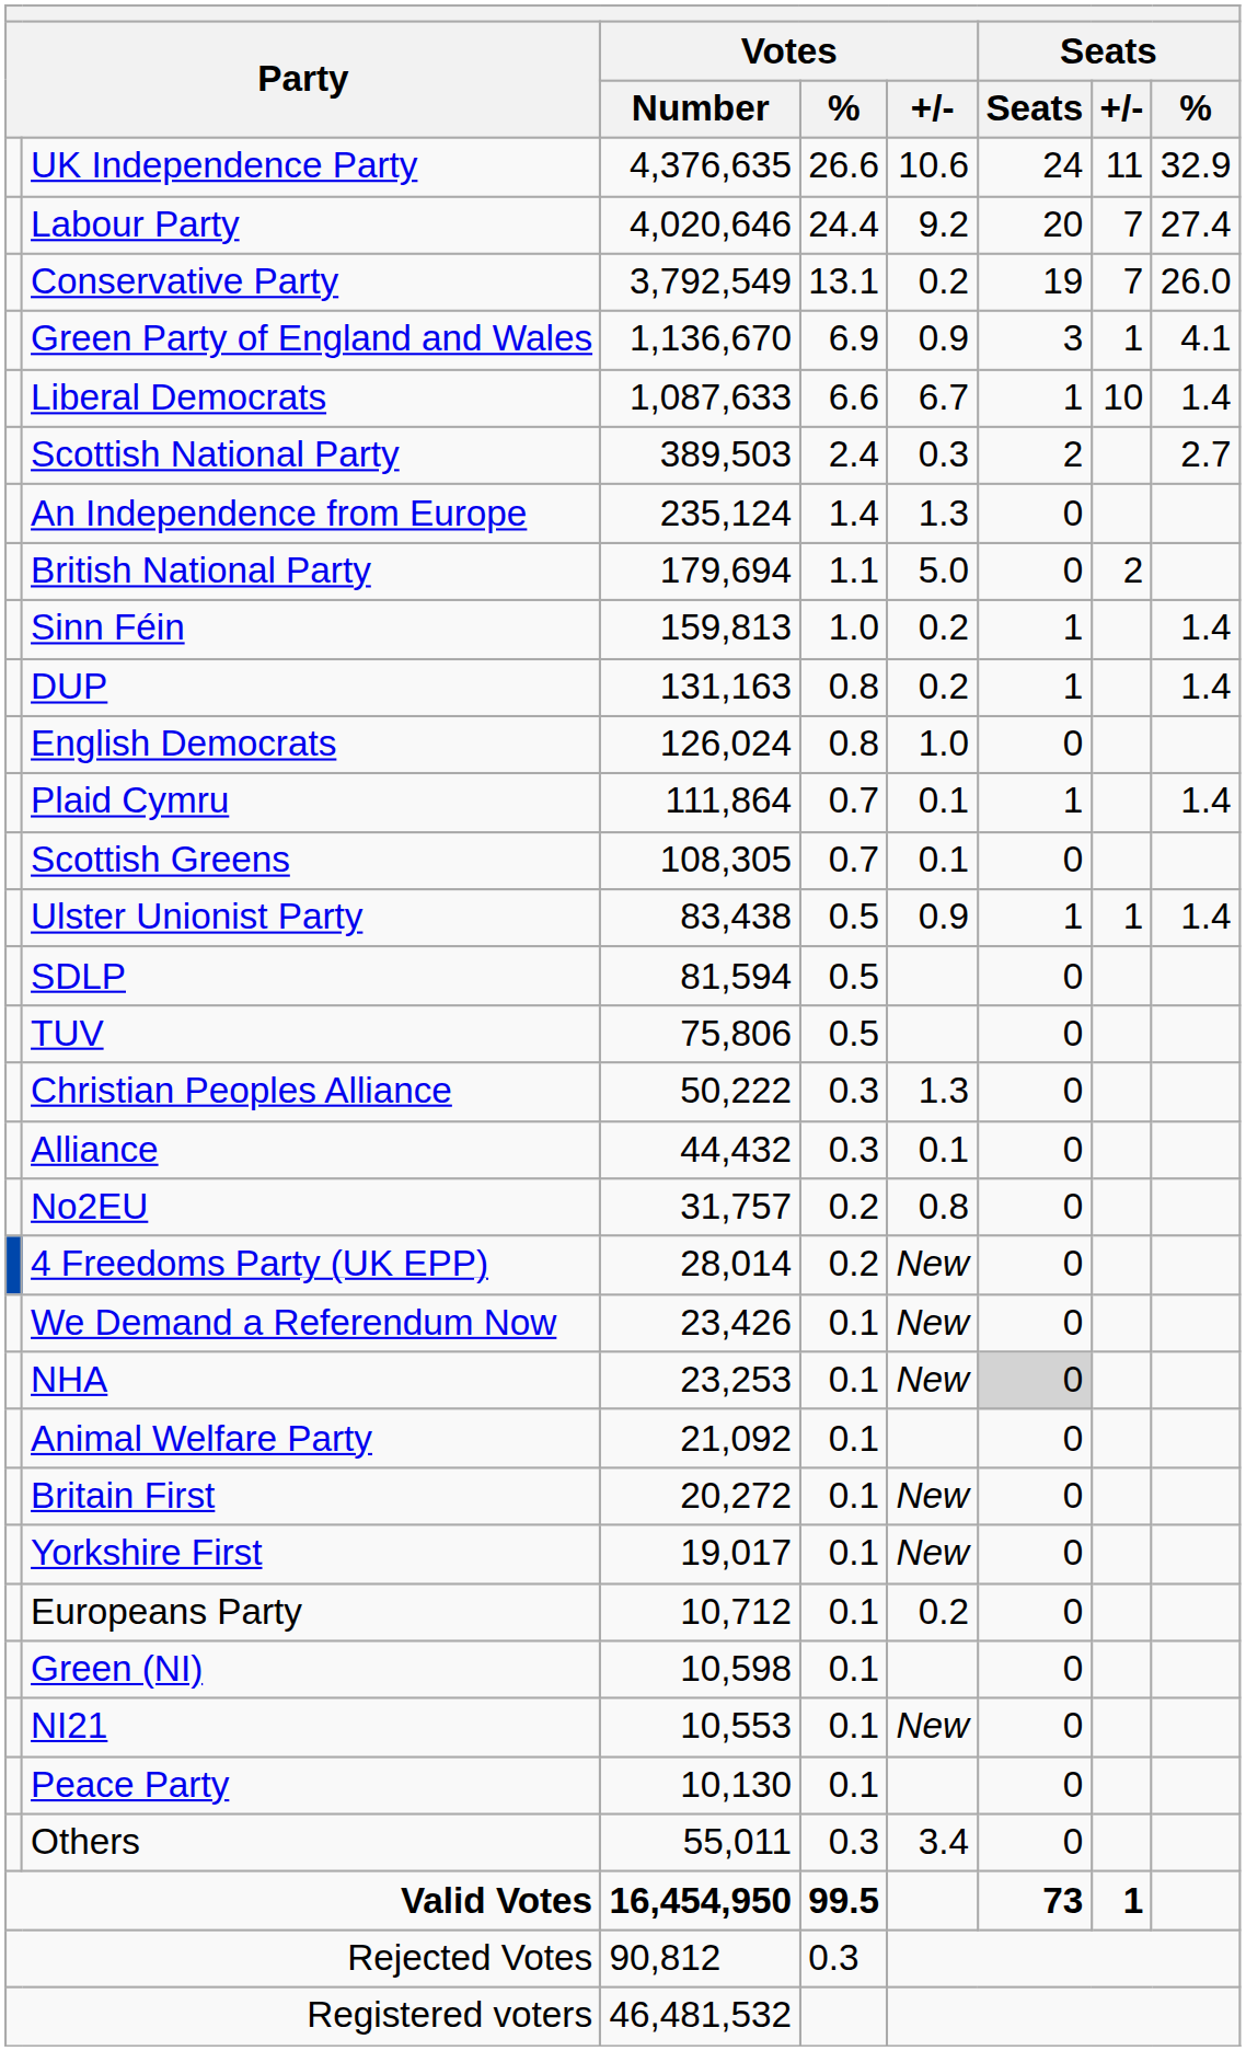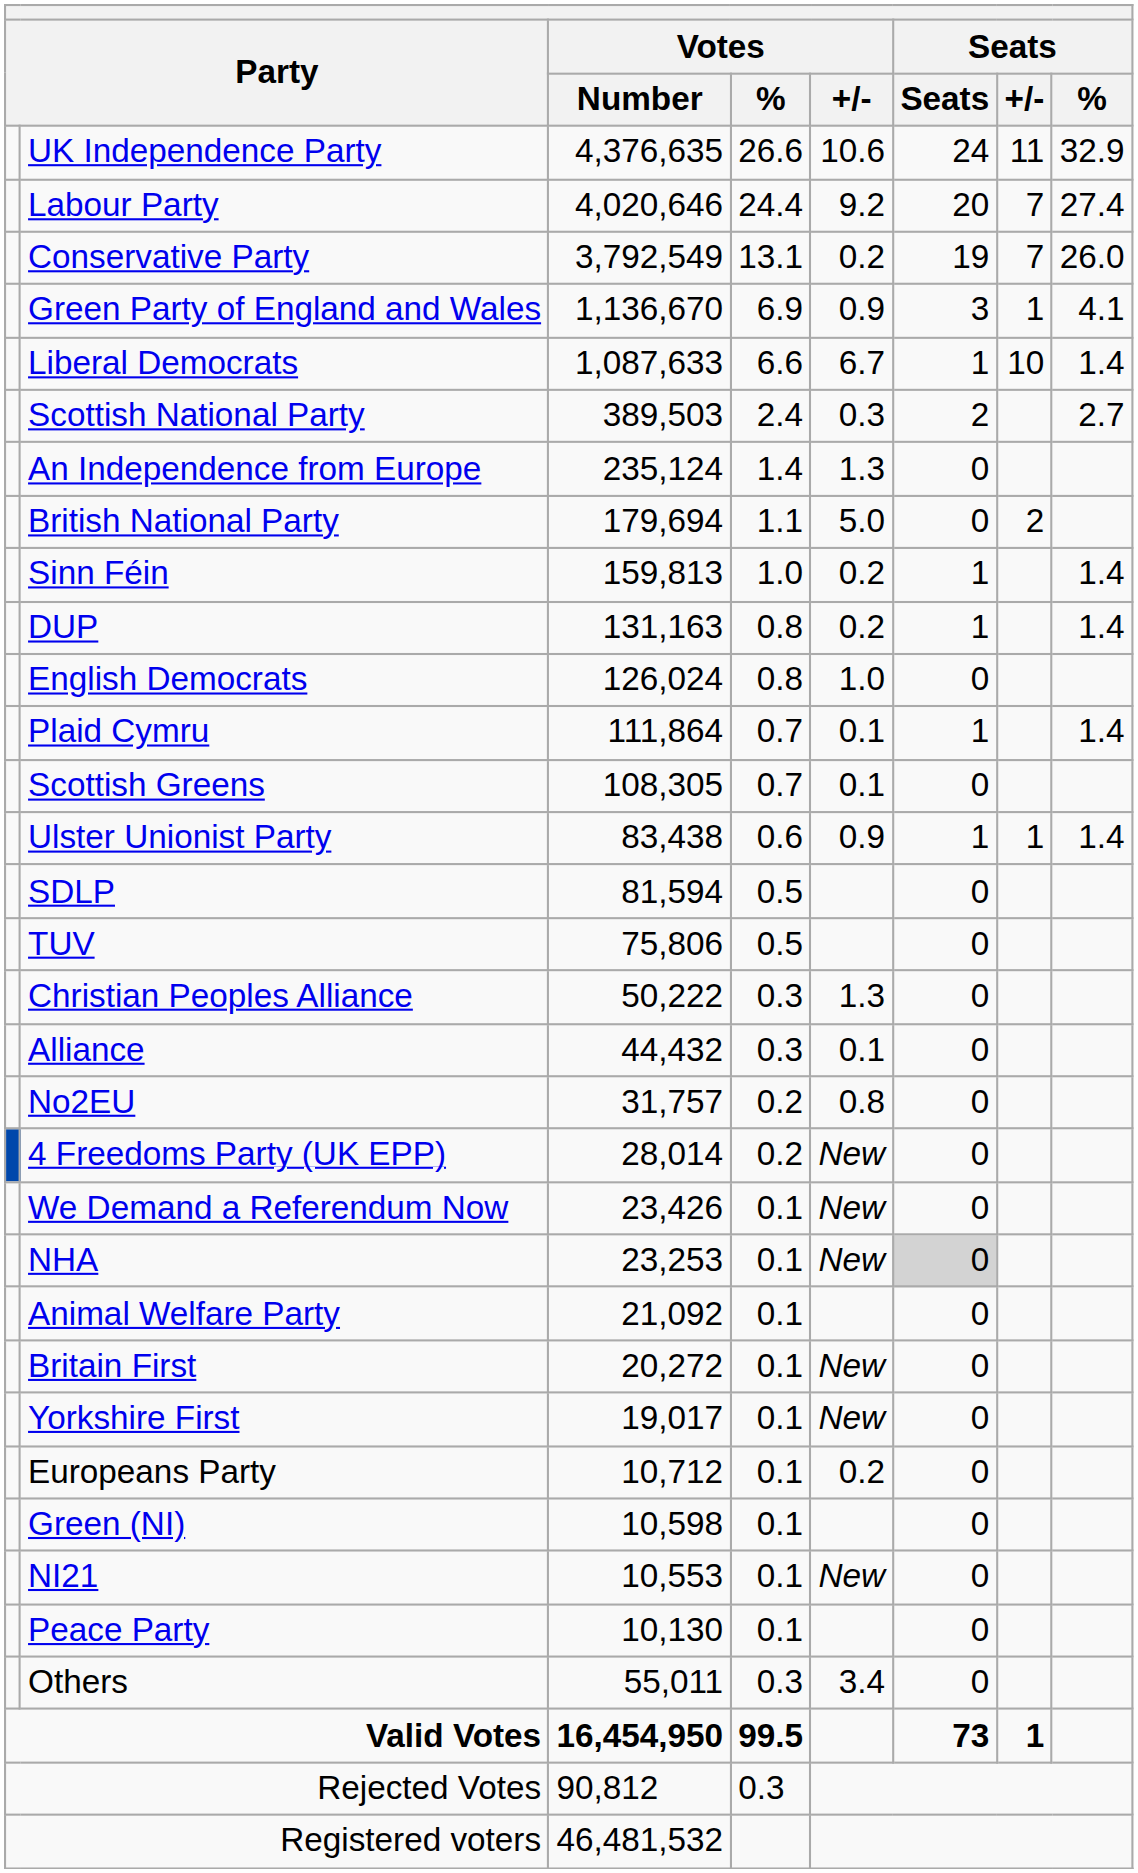 <table class="wikitable sortable" style="text-align:right style="font-size:95%">
 <tr>
 <th colspan="10"></th>
 </tr>
 <tr>
 <th style="vertical-align:center;" rowspan="2" colspan="2">Party</th>
 <th style="text-align:center;" colspan="3">Votes</th>
 <th style="text-align:center;" colspan="3">Seats</th>
 </tr>
 <tr>
 <th align=center>Number</th>
 <th align=center>%</th>
 <th align=center>+/-</th>
 <th align=center>Seats</th>
 <th align=center>+/-</th>
 <th align=center>%</th>
 </tr>
 <tr>
 <td></td>
 <td><a href='#'>UK Independence Party</a></td>
 <td align=right>4,376,635</td>
 <td align=right>26.6</td>
 <td align=right>10.6</td>
 <td align=right>24</td>
 <td align=right>11</td>
 <td align=right>32.9</td>
 </tr>
 <tr>
 <td></td>
 <td><a href='#'>Labour Party</a></td>
 <td align=right>4,020,646</td>
 <td align=right>24.4</td>
 <td align=right>9.2</td>
 <td align=right>20</td>
 <td align=right>7</td>
 <td align=right>27.4</td>
 </tr>
 <tr>
 <td></td>
 <td><a href='#'>Conservative Party</a></td>
 <td align=right>3,792,549</td>
 <td align=right>13.1</td>
 <td align=right>0.2</td>
 <td align=right>19</td>
 <td align=right>7</td>
 <td align=right>26.0</td>
 </tr>
 <tr>
 <td></td>
 <td><a href='#'>Green Party of England and Wales</a></td>
 <td align=right>1,136,670</td>
 <td align=right>6.9</td>
 <td align=right>0.9</td>
 <td align=right>3</td>
 <td align=right>1</td>
 <td align=right>4.1</td>
 </tr>
 <tr>
 <td></td>
 <td><a href='#'>Liberal Democrats</a></td>
 <td align=right>1,087,633</td>
 <td align=right>6.6</td>
 <td align=right>6.7</td>
 <td align=right>1</td>
 <td align=right>10</td>
 <td align=right>1.4</td>
 </tr>
 <tr>
 <td></td>
 <td><a href='#'>Scottish National Party</a></td>
 <td align=right>389,503</td>
 <td align=right>2.4</td>
 <td align=right>0.3</td>
 <td align=right>2</td>
 <td align=right></td>
 <td align=right>2.7</td>
 </tr>
 <tr>
 <td></td>
 <td><a href='#'>An Independence from Europe</a></td>
 <td align=right>235,124</td>
 <td align=right>1.4</td>
 <td align=right>1.3</td>
 <td align=right>0</td>
 <td align=right></td>
 <td></td>
 </tr>
 <tr>
 <td></td>
 <td><a href='#'>British National Party</a></td>
 <td align=right>179,694</td>
 <td align=right>1.1</td>
 <td align=right>5.0</td>
 <td align=right>0</td>
 <td align=right>2</td>
 <td></td>
 </tr>
 <tr>
 <td></td>
 <td><a href='#'>Sinn Féin</a></td>
 <td align=right>159,813</td>
 <td align=right>1.0</td>
 <td align=right>0.2</td>
 <td align=right>1</td>
 <td align=right></td>
 <td align=right>1.4</td>
 </tr>
 <tr>
 <td></td>
 <td><a href='#'>DUP</a></td>
 <td align=right>131,163</td>
 <td align=right>0.8</td>
 <td align=right>0.2</td>
 <td align=right>1</td>
 <td align=right></td>
 <td align=right>1.4</td>
 </tr>
 <tr>
 <td></td>
 <td><a href='#'>English Democrats</a></td>
 <td align=right>126,024</td>
 <td align=right>0.8</td>
 <td align=right>1.0</td>
 <td align=right>0</td>
 <td align=right></td>
 <td></td>
 </tr>
 <tr>
 <td></td>
 <td><a href='#'>Plaid Cymru</a></td>
 <td align=right>111,864</td>
 <td align=right>0.7</td>
 <td align=right>0.1</td>
 <td align=right>1</td>
 <td align=right></td>
 <td align=right>1.4</td>
 </tr>
 <tr>
 <td></td>
 <td><a href='#'>Scottish Greens</a></td>
 <td align=right>108,305</td>
 <td align=right>0.7</td>
 <td align=right>0.1</td>
 <td align=right>0</td>
 <td align=right></td>
 <td></td>
 </tr>
 <tr>
 <td></td>
 <td><a href='#'>Ulster Unionist Party</a></td>
 <td align=right>83,438</td>
-<td align=right>0.5</td>
+<td align=right>0.6</td>
 <td align=right>0.9</td>
 <td align=right>1</td>
 <td align=right>1</td>
 <td align=right>1.4</td>
 </tr>
 <tr>
 <td></td>
 <td><a href='#'>SDLP</a></td>
 <td align=right>81,594</td>
 <td align=right>0.5</td>
 <td align=right></td>
 <td align=right>0</td>
 <td align=right></td>
 <td></td>
 </tr>
 <tr>
 <td></td>
 <td><a href='#'>TUV</a></td>
 <td align=right>75,806</td>
 <td align=right>0.5</td>
 <td align=right></td>
 <td align=right>0</td>
 <td align=right></td>
 <td></td>
 </tr>
 <tr>
 <td></td>
 <td><a href='#'>Christian Peoples Alliance</a></td>
 <td align=right>50,222</td>
 <td align=right>0.3</td>
 <td align=right>1.3</td>
 <td align=right>0</td>
 <td align=right></td>
 <td></td>
 </tr>
 <tr>
 <td></td>
 <td><a href='#'>Alliance</a></td>
 <td align=right>44,432</td>
 <td align=right>0.3</td>
 <td align=right>0.1</td>
 <td align=right>0</td>
 <td align=right></td>
 <td></td>
 </tr>
 <tr>
 <td></td>
 <td><a href='#'>No2EU</a></td>
 <td style="text-align:right;">31,757</td>
 <td align=right>0.2</td>
 <td align=right>0.8</td>
 <td align=right>0</td>
 <td align=right></td>
 <td></td>
 </tr>
 <tr>
 <td bgcolor=#0047AB></td>
 <td><a href='#'>4 Freedoms Party (UK EPP)</a></td>
 <td align=right>28,014</td>
 <td align=right>0.2</td>
 <td align=right><em>New</em></td>
 <td align=right>0</td>
 <td align=right></td>
 <td></td>
 </tr>
 <tr>
 <td></td>
 <td><a href='#'>We Demand a Referendum Now</a></td>
 <td align=right>23,426</td>
 <td align=right>0.1</td>
 <td align=right><em>New</em></td>
 <td align=right>0</td>
 <td align=right></td>
 <td></td>
 </tr>
 <tr>
 <td></td>
 <td><a href='#'>NHA</a></td>
 <td align=right>23,253</td>
 <td align=right>0.1</td>
 <td align=right><em>New</em></td>
 <td align=right style="background: lightgrey;">0</td>
 <td align=right></td>
 <td></td>
 </tr>
 <tr>
 <td></td>
 <td><a href='#'>Animal Welfare Party</a></td>
 <td align=right>21,092</td>
 <td align=right>0.1</td>
 <td align=right></td>
 <td align=right>0</td>
 <td align=right></td>
 <td></td>
 </tr>
 <tr>
 <td></td>
 <td><a href='#'>Britain First</a></td>
 <td align=right>20,272</td>
 <td align=right>0.1</td>
 <td align=right><em>New</em></td>
 <td align=right>0</td>
 <td align=right></td>
 <td></td>
 </tr>
 <tr>
 <td></td>
 <td><a href='#'>Yorkshire First</a></td>
 <td align=right>19,017</td>
 <td align=right>0.1</td>
 <td align=right><em>New</em></td>
 <td align=right>0</td>
 <td align=right></td>
 <td></td>
 </tr>
 <tr>
 <td></td>
 <td>Europeans Party</td>
 <td align=right>10,712</td>
 <td align=right>0.1</td>
 <td align=right>0.2</td>
 <td align=right>0</td>
 <td align=right></td>
 <td></td>
 </tr>
 <tr>
 <td></td>
 <td><a href='#'>Green (NI)</a></td>
 <td align=right>10,598</td>
 <td align=right>0.1</td>
 <td align=right></td>
 <td align=right>0</td>
 <td align=right></td>
 <td></td>
 </tr>
 <tr>
 <td></td>
 <td><a href='#'>NI21</a></td>
 <td align=right>10,553</td>
 <td align=right>0.1</td>
 <td align=right><em>New</em></td>
 <td align=right>0</td>
 <td align=right></td>
 <td></td>
 </tr>
 <tr>
 <td></td>
 <td><a href='#'>Peace Party</a></td>
 <td align=right>10,130</td>
 <td align=right>0.1</td>
 <td align=right></td>
 <td align=right>0</td>
 <td align=right></td>
 <td></td>
 </tr>
 <tr>
 <td></td>
 <td align=left>Others</td>
 <td style="text-align:right;">55,011</td>
 <td align=right>0.3</td>
 <td align=right>3.4</td>
 <td align=right>0</td>
 <td align=right></td>
 <td></td>
 </tr>
 <tr class="sortbottom" style="font-weight:bold">
 <td colspan="2" style="text-align:right;">Valid Votes</td>
 <td>16,454,950</td>
 <td>99.5</td>
 <td></td>
 <td align=right>73</td>
 <td align=right>1</td>
 <td></td>
 </tr>
 <tr class="sortbottom">
 <td colspan="2" style="text-align:right;">Rejected Votes</td>
 <td>90,812</td>
 <td>0.3</td>
 <td colspan=4></td>
 </tr>
 <tr class="sortbottom">
 <td colspan="2" style="text-align:right;">Registered voters</td>
 <td>46,481,532</td>
 <td></td>
 <td colspan=7></td>
 </tr>
 <tr class="sortbottom">
 </tr>
 </table>
